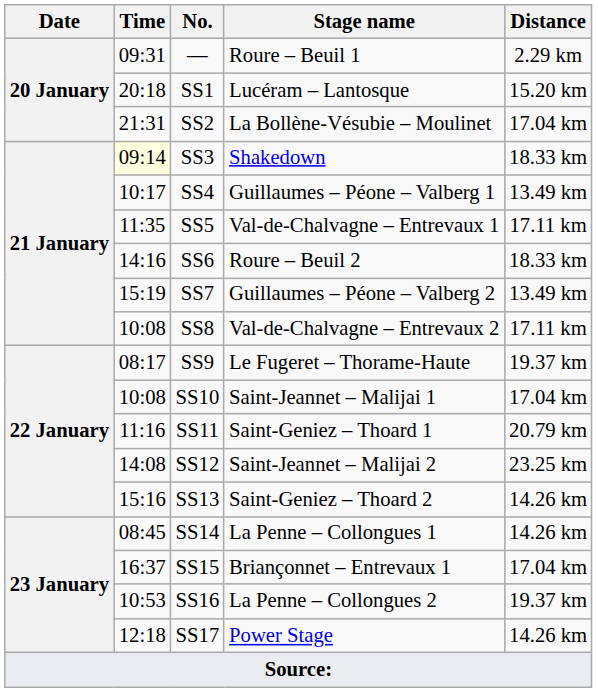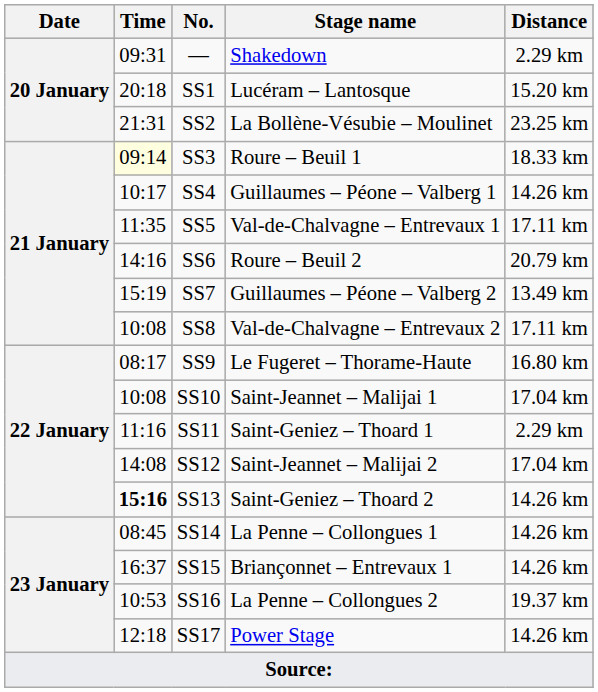 <table class="wikitable" style="font-size: 85%;">
 <tr>
 <th>Date</th>
 <th>Time</th>
 <th>No.</th>
 <th>Stage name</th>
 <th>Distance</th>
 </tr>
 <tr>
 <th rowspan="3" nowrap>20 January</th>
 <td align="center">09:31</td>
 <td align="center">—</td>
-<td>Roure – Beuil 1</td>
+<td><a href='#'>Shakedown</a></td>
 <td align="center">2.29 km</td>
 </tr>
 <tr>
 <td align="center">20:18</td>
 <td align="center">SS1</td>
 <td>Lucéram – Lantosque</td>
 <td align="center">15.20 km</td>
 </tr>
 <tr>
 <td align="center">21:31</td>
 <td align="center">SS2</td>
 <td>La Bollène-Vésubie – Moulinet</td>
-<td align="center">17.04 km</td>
+<td align="center">23.25 km</td>
 </tr>
 <tr>
 <th rowspan="6">21 January</th>
 <td align="center" style="background: lightyellow;">09:14</td>
 <td align="center">SS3</td>
-<td><a href='#'>Shakedown</a></td>
+<td>Roure – Beuil 1</td>
 <td align="center">18.33 km</td>
 </tr>
 <tr>
 <td align="center">10:17</td>
 <td align="center">SS4</td>
 <td>Guillaumes – Péone – Valberg 1</td>
-<td align="center">13.49 km</td>
+<td align="center">14.26 km</td>
 </tr>
 <tr>
 <td align="center">11:35</td>
 <td align="center">SS5</td>
 <td>Val-de-Chalvagne – Entrevaux 1</td>
 <td align="center">17.11 km</td>
 </tr>
 <tr>
 <td align="center">14:16</td>
 <td align="center">SS6</td>
 <td>Roure – Beuil 2</td>
-<td align="center">18.33 km</td>
+<td align="center">20.79 km</td>
 </tr>
 <tr>
 <td align="center">15:19</td>
 <td align="center">SS7</td>
 <td>Guillaumes – Péone – Valberg 2</td>
 <td align="center">13.49 km</td>
 </tr>
 <tr>
 <td align="center">10:08</td>
 <td align="center">SS8</td>
 <td>Val-de-Chalvagne – Entrevaux 2</td>
 <td align="center">17.11 km</td>
 </tr>
 <tr>
 <th rowspan="5">22 January</th>
 <td align="center">08:17</td>
 <td align="center">SS9</td>
 <td>Le Fugeret – Thorame-Haute</td>
-<td align="center">19.37 km</td>
+<td align="center">16.80 km</td>
 </tr>
 <tr>
 <td align="center">10:08</td>
 <td align="center">SS10</td>
 <td>Saint-Jeannet – Malijai 1</td>
 <td align="center">17.04 km</td>
 </tr>
 <tr>
 <td align="center">11:16</td>
 <td align="center">SS11</td>
 <td>Saint-Geniez – Thoard 1</td>
-<td align="center">20.79 km</td>
+<td align="center">2.29 km</td>
 </tr>
 <tr>
 <td align="center">14:08</td>
 <td align="center">SS12</td>
 <td>Saint-Jeannet – Malijai 2</td>
-<td align="center">23.25 km</td>
+<td align="center">17.04 km</td>
 </tr>
 <tr>
-<td align="center">15:16</td>
+<td align="center"><strong>15:16</strong></td>
 <td align="center">SS13</td>
 <td>Saint-Geniez – Thoard 2</td>
 <td align="center">14.26 km</td>
 </tr>
 <tr>
 <th rowspan="4">23 January</th>
 <td align="center">08:45</td>
 <td align="center">SS14</td>
 <td>La Penne – Collongues 1</td>
 <td align="center">14.26 km</td>
 </tr>
 <tr>
 <td align="center">16:37</td>
 <td align="center">SS15</td>
 <td>Briançonnet – Entrevaux 1</td>
-<td align="center">17.04 km</td>
+<td align="center">14.26 km</td>
 </tr>
 <tr>
 <td align="center">10:53</td>
 <td align="center">SS16</td>
 <td>La Penne – Collongues 2</td>
 <td align="center">19.37 km</td>
 </tr>
 <tr>
 <td align="center">12:18</td>
 <td align="center">SS17</td>
 <td nowrap><a href='#'>Power Stage</a></td>
 <td align="center">14.26 km</td>
 </tr>
 <tr>
 <td colspan="6" style="background-color:#EAECF0;text-align:center"><strong>Source:</strong></td>
 </tr>
 </table>
